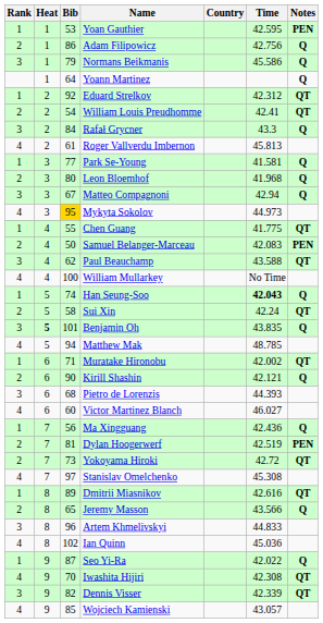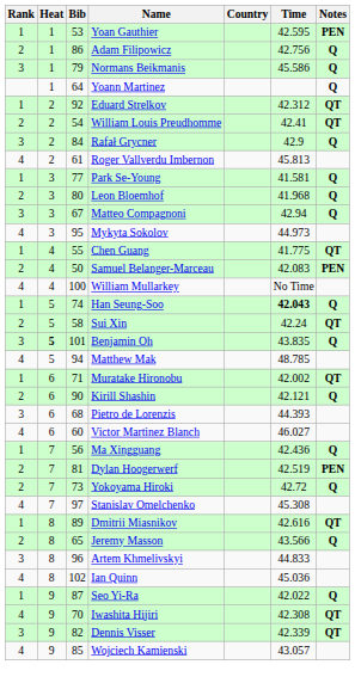 <table class="wikitable sortable" style="text-align:center">
 <tr>
 <th>Rank</th>
 <th>Heat</th>
 <th>Bib</th>
 <th>Name</th>
 <th>Country</th>
 <th>Time</th>
 <th>Notes</th>
 </tr>
 <tr style="background:#cfc;">
 <td>1</td>
 <td>1</td>
 <td>53</td>
 <td align=left><a href='#'>Yoan Gauthier</a></td>
 <td align=left></td>
 <td>42.595</td>
 <td><strong>PEN</strong></td>
 </tr>
 <tr style="background:#cfc;">
 <td>2</td>
 <td>1</td>
 <td>86</td>
 <td align=left><a href='#'>Adam Filipowicz</a></td>
 <td align=left></td>
 <td>42.756</td>
 <td><strong>Q</strong></td>
 </tr>
 <tr style="background:#cfc;">
 <td>3</td>
 <td>1</td>
 <td>79</td>
 <td align=left><a href='#'>Normans Beikmanis</a></td>
 <td align=left></td>
 <td>45.586</td>
 <td><strong>Q</strong></td>
 </tr>
 <tr>
 <td></td>
 <td>1</td>
 <td>64</td>
 <td align=left><a href='#'>Yoann Martinez</a></td>
 <td align=left></td>
 <td></td>
 <td><strong>Q</strong></td>
 </tr>
 <tr style="background:#cfc;">
 <td>1</td>
 <td>2</td>
 <td>92</td>
 <td align=left><a href='#'>Eduard Strelkov</a></td>
 <td align=left></td>
 <td>42.312</td>
 <td><strong>QT</strong></td>
 </tr>
 <tr style="background:#cfc;">
 <td>2</td>
 <td>2</td>
 <td>54</td>
 <td align=left><a href='#'>William Louis Preudhomme</a></td>
 <td align=left></td>
 <td>42.41</td>
 <td><strong>QT</strong></td>
 </tr>
 <tr style="background:#cfc;">
 <td>3</td>
 <td>2</td>
 <td>84</td>
 <td align=left><a href='#'>Rafał Grycner</a></td>
 <td align=left></td>
-<td>43.3</td>
+<td>42.9</td>
 <td><strong>Q</strong></td>
 </tr>
 <tr>
 <td>4</td>
 <td>2</td>
 <td>61</td>
 <td align=left><a href='#'>Roger Vallverdu Imbernon</a></td>
 <td align=left></td>
 <td>45.813</td>
 <td></td>
 </tr>
 <tr style="background:#cfc;">
 <td>1</td>
 <td>3</td>
 <td>77</td>
 <td align=left><a href='#'>Park Se-Young</a></td>
 <td align=left></td>
 <td>41.581</td>
 <td><strong>Q</strong></td>
 </tr>
 <tr style="background:#cfc;">
 <td>2</td>
 <td>3</td>
 <td>80</td>
 <td align=left><a href='#'>Leon Bloemhof</a></td>
 <td align=left></td>
 <td>41.968</td>
 <td><strong>Q</strong></td>
 </tr>
 <tr style="background:#cfc;">
 <td>3</td>
 <td>3</td>
 <td>67</td>
 <td align=left><a href='#'>Matteo Compagnoni</a></td>
 <td align=left></td>
 <td>42.94</td>
 <td><strong>Q</strong></td>
 </tr>
 <tr>
 <td>4</td>
 <td>3</td>
-<td style="background: gold;">95</td>
+<td>95</td>
 <td align=left><a href='#'>Mykyta Sokolov</a></td>
 <td align=left></td>
 <td>44.973</td>
 <td></td>
 </tr>
 <tr style="background:#cfc;">
 <td>1</td>
 <td>4</td>
 <td>55</td>
 <td align=left><a href='#'>Chen Guang</a></td>
 <td align=left></td>
 <td>41.775</td>
 <td><strong>QT</strong></td>
 </tr>
 <tr style="background:#cfc;">
 <td>2</td>
 <td>4</td>
 <td>50</td>
 <td align=left><a href='#'>Samuel Belanger-Marceau</a></td>
 <td align=left></td>
 <td>42.083</td>
 <td><strong>PEN</strong></td>
-</tr>
-<tr style="background:#cfc;">
-<td>3</td>
-<td>4</td>
-<td>62</td>
-<td align=left><a href='#'>Paul Beauchamp</a></td>
-<td align=left></td>
-<td>43.588</td>
-<td><strong>QT</strong></td>
 </tr>
 <tr>
 <td>4</td>
 <td>4</td>
 <td>100</td>
 <td align=left><a href='#'>William Mullarkey</a></td>
 <td align=left></td>
 <td>No Time</td>
 <td></td>
 </tr>
 <tr style="background:#cfc;">
 <td>1</td>
 <td>5</td>
 <td>74</td>
 <td align=left><a href='#'>Han Seung-Soo</a></td>
 <td align=left></td>
 <td><strong>42.043</strong></td>
 <td><strong>Q</strong></td>
 </tr>
 <tr style="background:#cfc;">
 <td>2</td>
 <td>5</td>
 <td>58</td>
 <td align=left><a href='#'>Sui Xin</a></td>
 <td align=left></td>
 <td>42.24</td>
 <td><strong>QT</strong></td>
 </tr>
 <tr style="background:#cfc;">
 <td>3</td>
 <td><strong>5</strong></td>
 <td>101</td>
 <td align=left><a href='#'>Benjamin Oh</a></td>
 <td align=left></td>
 <td>43.835</td>
 <td><strong>Q</strong></td>
 </tr>
 <tr>
 <td>4</td>
 <td>5</td>
 <td>94</td>
 <td align=left><a href='#'>Matthew Mak</a></td>
 <td align=left></td>
 <td>48.785</td>
 <td></td>
 </tr>
 <tr style="background:#cfc;">
 <td>1</td>
 <td>6</td>
 <td>71</td>
 <td align=left><a href='#'>Muratake Hironobu</a></td>
 <td align=left></td>
 <td>42.002</td>
 <td><strong>QT</strong></td>
 </tr>
 <tr style="background:#cfc;">
 <td>2</td>
 <td>6</td>
 <td>90</td>
 <td align=left><a href='#'>Kirill Shashin</a></td>
 <td align=left></td>
 <td>42.121</td>
 <td><strong>Q</strong></td>
 </tr>
 <tr>
 <td>3</td>
 <td>6</td>
 <td>68</td>
 <td align=left><a href='#'>Pietro de Lorenzis</a></td>
 <td align=left></td>
 <td>44.393</td>
 <td></td>
 </tr>
 <tr>
 <td>4</td>
 <td>6</td>
 <td>60</td>
 <td align=left><a href='#'>Victor Martinez Blanch</a></td>
 <td align=left></td>
 <td>46.027</td>
 <td></td>
 </tr>
 <tr style="background:#cfc;">
 <td>1</td>
 <td>7</td>
 <td>56</td>
 <td align=left><a href='#'>Ma Xingguang</a></td>
 <td align=left></td>
 <td>42.436</td>
 <td><strong>Q</strong></td>
 </tr>
 <tr style="background:#cfc;">
 <td>2</td>
 <td>7</td>
 <td>81</td>
 <td align=left><a href='#'>Dylan Hoogerwerf</a></td>
 <td align=left></td>
 <td>42.519</td>
 <td><strong>PEN</strong></td>
 </tr>
 <tr style="background:#cfc;">
 <td>2</td>
 <td>7</td>
 <td>73</td>
 <td align=left><a href='#'>Yokoyama Hiroki</a></td>
 <td align=left></td>
 <td>42.72</td>
-<td><strong>QT</strong></td>
+<td><strong>Q</strong></td>
 </tr>
 <tr>
 <td>4</td>
 <td>7</td>
 <td>97</td>
 <td align=left><a href='#'>Stanislav Omelchenko</a></td>
 <td align=left></td>
 <td>45.308</td>
 <td></td>
 </tr>
 <tr style="background:#cfc;">
 <td>1</td>
 <td>8</td>
 <td>89</td>
 <td align=left><a href='#'>Dmitrii Miasnikov</a></td>
 <td align=left></td>
 <td>42.616</td>
 <td><strong>QT</strong></td>
 </tr>
 <tr style="background:#cfc;">
 <td>2</td>
 <td>8</td>
 <td>65</td>
 <td align=left><a href='#'>Jeremy Masson</a></td>
 <td align=left></td>
 <td>43.566</td>
 <td><strong>Q</strong></td>
 </tr>
 <tr>
 <td>3</td>
 <td>8</td>
 <td>96</td>
 <td align=left><a href='#'>Artem Khmelivskyi</a></td>
 <td align=left></td>
 <td>44.833</td>
 <td></td>
 </tr>
 <tr>
 <td>4</td>
 <td>8</td>
 <td>102</td>
 <td align=left><a href='#'>Ian Quinn</a></td>
 <td align=left></td>
 <td>45.036</td>
 <td></td>
 </tr>
 <tr style="background:#cfc;">
 <td>1</td>
 <td>9</td>
 <td>87</td>
 <td align=left><a href='#'>Seo Yi-Ra</a></td>
 <td align=left></td>
 <td>42.022</td>
 <td><strong>Q</strong></td>
 </tr>
 <tr style="background:#cfc;">
 <td>4</td>
 <td>9</td>
 <td>70</td>
 <td align=left><a href='#'>Iwashita Hijiri</a></td>
 <td align=left></td>
 <td>42.308</td>
 <td><strong>QT</strong></td>
 </tr>
 <tr style="background:#cfc;">
 <td>3</td>
 <td>9</td>
 <td>82</td>
 <td align=left><a href='#'>Dennis Visser</a></td>
 <td align=left></td>
 <td>42.339</td>
 <td><strong>QT</strong></td>
 </tr>
 <tr>
 <td>4</td>
 <td>9</td>
 <td>85</td>
 <td align=left><a href='#'>Wojciech Kamienski</a></td>
 <td align=left></td>
 <td>43.057</td>
 <td></td>
 </tr>
 </table>
